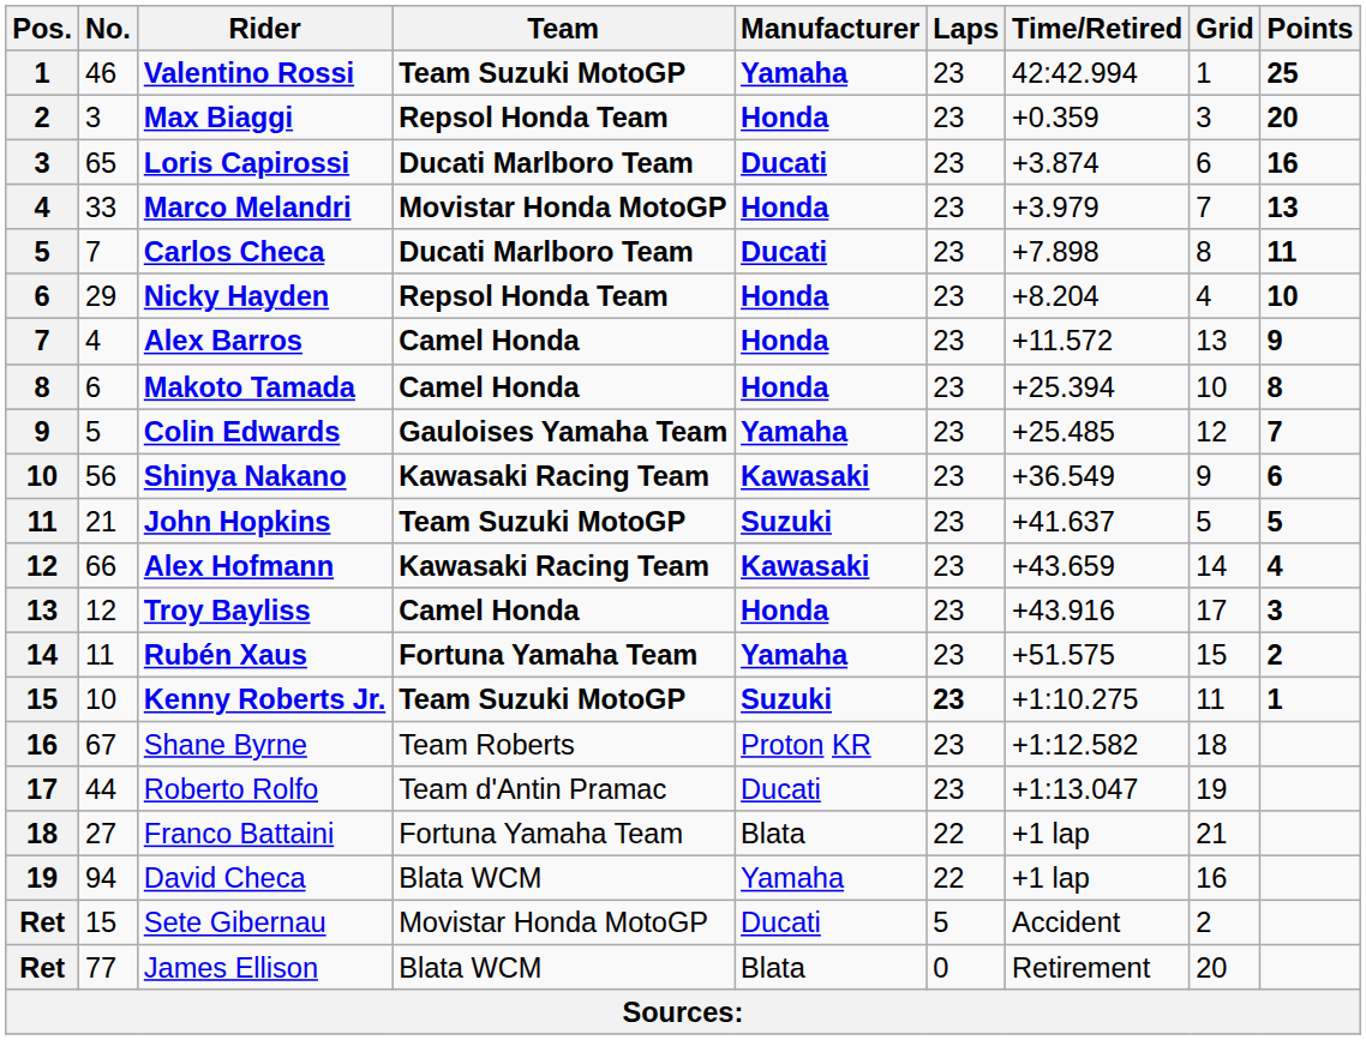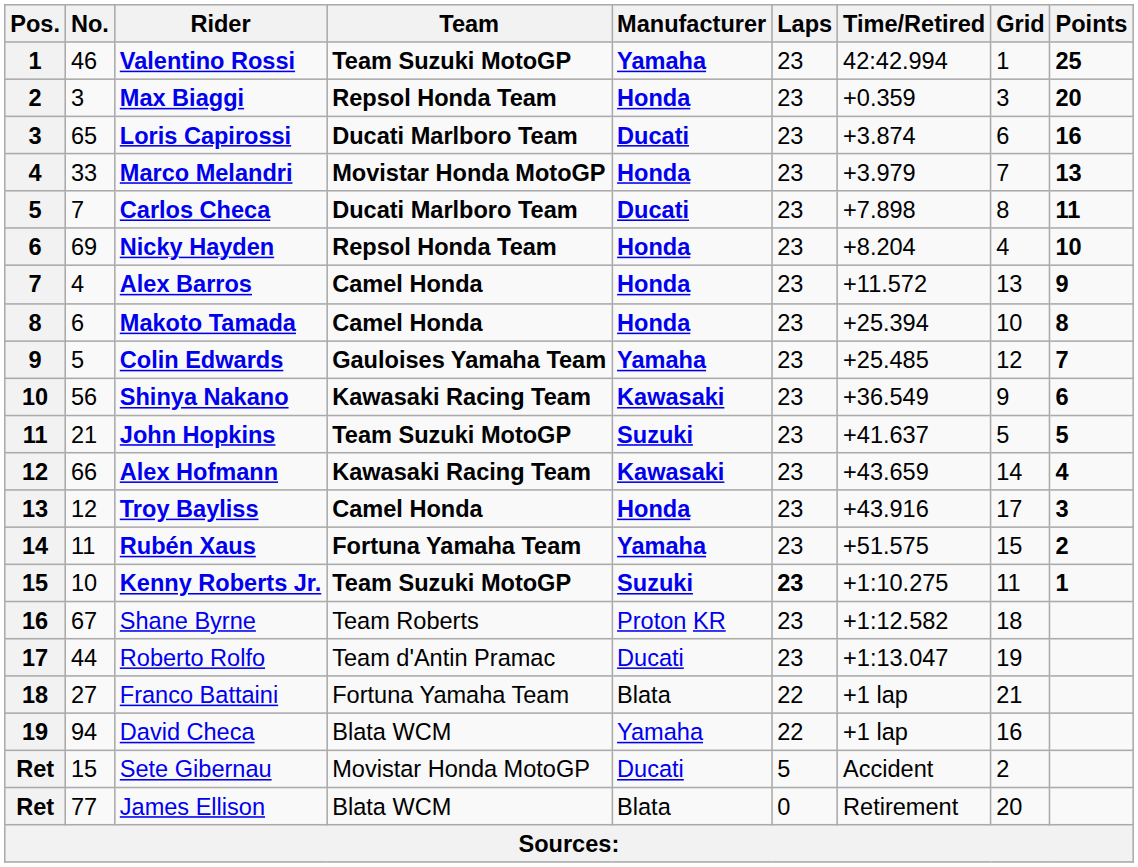 <table class="wikitable" style="font-size: 95%;">
 <tr>
 <th>Pos.</th>
 <th>No.</th>
 <th>Rider</th>
 <th>Team</th>
 <th>Manufacturer</th>
 <th>Laps</th>
 <th>Time/Retired</th>
 <th>Grid</th>
 <th>Points</th>
 </tr>
 <tr>
 <th>1</th>
 <td>46</td>
 <td> <strong><a href='#'>Valentino Rossi</a></strong></td>
 <td><strong>Team Suzuki MotoGP</strong></td>
 <td><strong><a href='#'>Yamaha</a></strong></td>
 <td>23</td>
 <td>42:42.994</td>
 <td>1</td>
 <td><strong>25</strong></td>
 </tr>
 <tr>
 <th>2</th>
 <td>3</td>
 <td> <strong><a href='#'>Max Biaggi</a></strong></td>
 <td><strong>Repsol Honda Team</strong></td>
 <td><strong><a href='#'>Honda</a></strong></td>
 <td>23</td>
 <td>+0.359</td>
 <td>3</td>
 <td><strong>20</strong></td>
 </tr>
 <tr>
 <th>3</th>
 <td>65</td>
 <td> <strong><a href='#'>Loris Capirossi</a></strong></td>
 <td><strong>Ducati Marlboro Team</strong></td>
 <td><strong><a href='#'>Ducati</a></strong></td>
 <td>23</td>
 <td>+3.874</td>
 <td>6</td>
 <td><strong>16</strong></td>
 </tr>
 <tr>
 <th>4</th>
 <td>33</td>
 <td> <strong><a href='#'>Marco Melandri</a></strong></td>
 <td><strong>Movistar Honda MotoGP</strong></td>
 <td><strong><a href='#'>Honda</a></strong></td>
 <td>23</td>
 <td>+3.979</td>
 <td>7</td>
 <td><strong>13</strong></td>
 </tr>
 <tr>
 <th>5</th>
 <td>7</td>
 <td> <strong><a href='#'>Carlos Checa</a></strong></td>
 <td><strong>Ducati Marlboro Team</strong></td>
 <td><strong><a href='#'>Ducati</a></strong></td>
 <td>23</td>
 <td>+7.898</td>
 <td>8</td>
 <td><strong>11</strong></td>
 </tr>
 <tr>
 <th>6</th>
-<td>29</td>
+<td>69</td>
 <td> <strong><a href='#'>Nicky Hayden</a></strong></td>
 <td><strong>Repsol Honda Team</strong></td>
 <td><strong><a href='#'>Honda</a></strong></td>
 <td>23</td>
 <td>+8.204</td>
 <td>4</td>
 <td><strong>10</strong></td>
 </tr>
 <tr>
 <th>7</th>
 <td>4</td>
 <td> <strong><a href='#'>Alex Barros</a></strong></td>
 <td><strong>Camel Honda</strong></td>
 <td><strong><a href='#'>Honda</a></strong></td>
 <td>23</td>
 <td>+11.572</td>
 <td>13</td>
 <td><strong>9</strong></td>
 </tr>
 <tr>
 <th>8</th>
 <td>6</td>
 <td> <strong><a href='#'>Makoto Tamada</a></strong></td>
 <td><strong>Camel Honda</strong></td>
 <td><strong><a href='#'>Honda</a></strong></td>
 <td>23</td>
 <td>+25.394</td>
 <td>10</td>
 <td><strong>8</strong></td>
 </tr>
 <tr>
 <th>9</th>
 <td>5</td>
 <td> <strong><a href='#'>Colin Edwards</a></strong></td>
 <td><strong>Gauloises Yamaha Team</strong></td>
 <td><strong><a href='#'>Yamaha</a></strong></td>
 <td>23</td>
 <td>+25.485</td>
 <td>12</td>
 <td><strong>7</strong></td>
 </tr>
 <tr>
 <th>10</th>
 <td>56</td>
 <td> <strong><a href='#'>Shinya Nakano</a></strong></td>
 <td><strong>Kawasaki Racing Team</strong></td>
 <td><strong><a href='#'>Kawasaki</a></strong></td>
 <td>23</td>
 <td>+36.549</td>
 <td>9</td>
 <td><strong>6</strong></td>
 </tr>
 <tr>
 <th>11</th>
 <td>21</td>
 <td> <strong><a href='#'>John Hopkins</a></strong></td>
 <td><strong>Team Suzuki MotoGP</strong></td>
 <td><strong><a href='#'>Suzuki</a></strong></td>
 <td>23</td>
 <td>+41.637</td>
 <td>5</td>
 <td><strong>5</strong></td>
 </tr>
 <tr>
 <th>12</th>
 <td>66</td>
 <td> <strong><a href='#'>Alex Hofmann</a></strong></td>
 <td><strong>Kawasaki Racing Team</strong></td>
 <td><strong><a href='#'>Kawasaki</a></strong></td>
 <td>23</td>
 <td>+43.659</td>
 <td>14</td>
 <td><strong>4</strong></td>
 </tr>
 <tr>
 <th>13</th>
 <td>12</td>
 <td> <strong><a href='#'>Troy Bayliss</a></strong></td>
 <td><strong>Camel Honda</strong></td>
 <td><strong><a href='#'>Honda</a></strong></td>
 <td>23</td>
 <td>+43.916</td>
 <td>17</td>
 <td><strong>3</strong></td>
 </tr>
 <tr>
 <th>14</th>
 <td>11</td>
 <td> <strong><a href='#'>Rubén Xaus</a></strong></td>
 <td><strong>Fortuna Yamaha Team</strong></td>
 <td><strong><a href='#'>Yamaha</a></strong></td>
 <td>23</td>
 <td>+51.575</td>
 <td>15</td>
 <td><strong>2</strong></td>
 </tr>
 <tr>
 <th>15</th>
 <td>10</td>
 <td> <strong><a href='#'>Kenny Roberts Jr.</a></strong></td>
 <td><strong>Team Suzuki MotoGP</strong></td>
 <td><strong><a href='#'>Suzuki</a></strong></td>
 <td><strong>23</strong></td>
 <td>+1:10.275</td>
 <td>11</td>
 <td><strong>1</strong></td>
 </tr>
 <tr>
 <th>16</th>
 <td>67</td>
 <td> <a href='#'>Shane Byrne</a></td>
 <td>Team Roberts</td>
 <td><a href='#'>Proton</a> <a href='#'>KR</a></td>
 <td>23</td>
 <td>+1:12.582</td>
 <td>18</td>
 <td></td>
 </tr>
 <tr>
 <th>17</th>
 <td>44</td>
 <td> <a href='#'>Roberto Rolfo</a></td>
 <td>Team d'Antin Pramac</td>
 <td><a href='#'>Ducati</a></td>
 <td>23</td>
 <td>+1:13.047</td>
 <td>19</td>
 <td></td>
 </tr>
 <tr>
 <th>18</th>
 <td>27</td>
 <td> <a href='#'>Franco Battaini</a></td>
 <td>Fortuna Yamaha Team</td>
 <td>Blata</td>
 <td>22</td>
 <td>+1 lap</td>
 <td>21</td>
 <td></td>
 </tr>
 <tr>
 <th>19</th>
 <td>94</td>
 <td> <a href='#'>David Checa</a></td>
 <td>Blata WCM</td>
 <td><a href='#'>Yamaha</a></td>
 <td>22</td>
 <td>+1 lap</td>
 <td>16</td>
 <td></td>
 </tr>
 <tr>
 <th>Ret</th>
 <td>15</td>
 <td> <a href='#'>Sete Gibernau</a></td>
 <td>Movistar Honda MotoGP</td>
 <td><a href='#'>Ducati</a></td>
 <td>5</td>
 <td>Accident</td>
 <td>2</td>
 <td></td>
 </tr>
 <tr>
 <th>Ret</th>
 <td>77</td>
 <td> <a href='#'>James Ellison</a></td>
 <td>Blata WCM</td>
 <td>Blata</td>
 <td>0</td>
 <td>Retirement</td>
 <td>20</td>
 <td></td>
 </tr>
 <tr>
 <th colspan=9>Sources: </th>
 </tr>
 </table>
